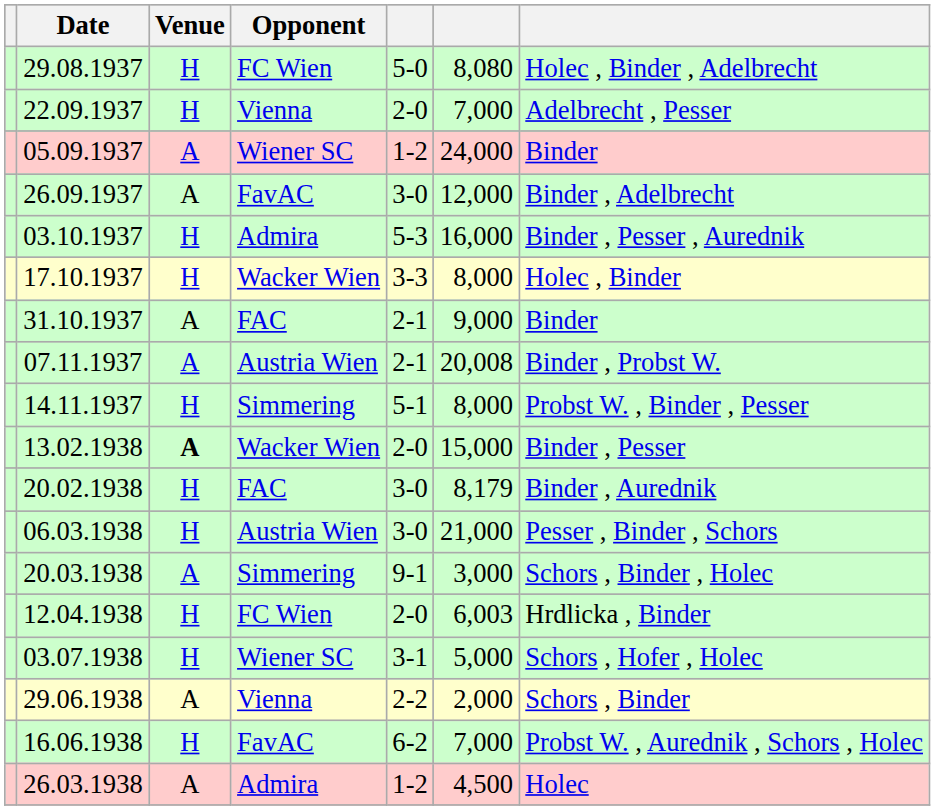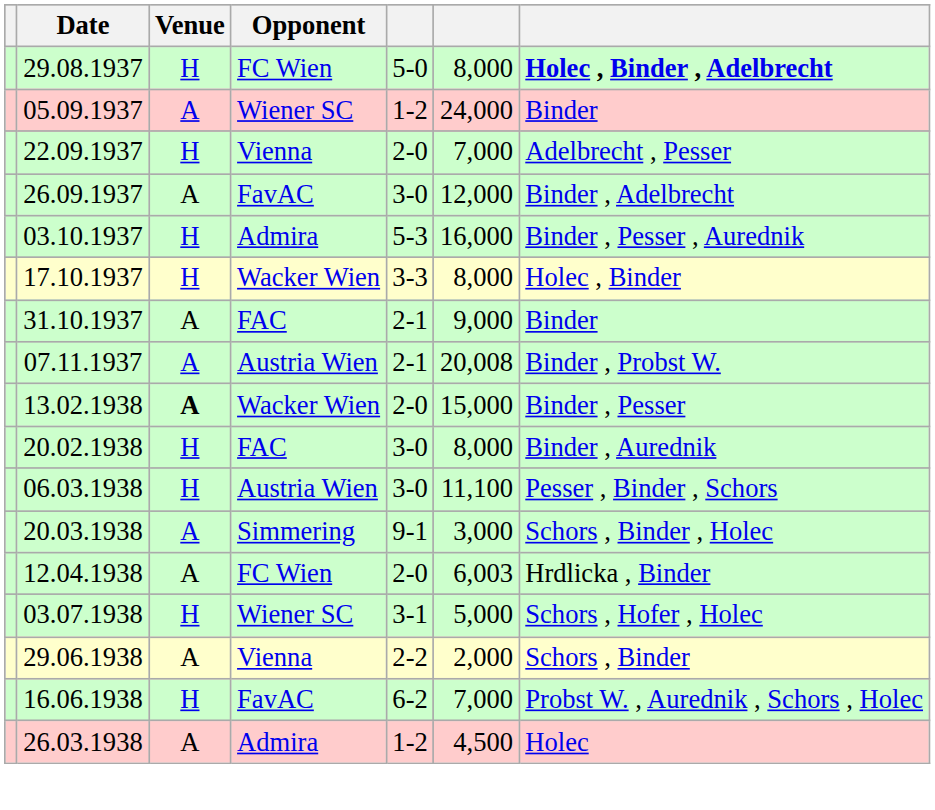 <table class="wikitable" Style="text-align: center">
 <tr>
 <th></th>
 <th>Date</th>
 <th>Venue</th>
 <th>Opponent</th>
 <th></th>
 <th></th>
 <th></th>
 </tr>
 <tr style="background:#cfc">
 <td></td>
 <td>29.08.1937</td>
 <td><a href='#'>H</a></td>
 <td align="left"><a href='#'>FC Wien</a></td>
 <td>5-0</td>
-<td align="right">8,080</td>
-<td align="left"><a href='#'>Holec</a> , <a href='#'>Binder</a>   , <a href='#'>Adelbrecht</a> </td>
+<td align="right">8,000</td>
+<td align="left"><strong><a href='#'>Holec</a> , <a href='#'>Binder</a>   , <a href='#'>Adelbrecht</a> </strong></td>
+</tr>
+<tr style="background:#fcc">
+<td></td>
+<td>05.09.1937</td>
+<td><a href='#'>A</a></td>
+<td align="left"><a href='#'>Wiener SC</a></td>
+<td>1-2</td>
+<td align="right">24,000</td>
+<td align="left"><a href='#'>Binder</a> </td>
 </tr>
 <tr style="background:#cfc">
 <td></td>
 <td>22.09.1937</td>
 <td><a href='#'>H</a></td>
 <td align="left"><a href='#'>Vienna</a></td>
 <td>2-0</td>
 <td align="right">7,000</td>
 <td align="left"><a href='#'>Adelbrecht</a> , <a href='#'>Pesser</a> </td>
-</tr>
-<tr style="background:#fcc">
-<td></td>
-<td>05.09.1937</td>
-<td><a href='#'>A</a></td>
-<td align="left"><a href='#'>Wiener SC</a></td>
-<td>1-2</td>
-<td align="right">24,000</td>
-<td align="left"><a href='#'>Binder</a> </td>
 </tr>
 <tr style="background:#cfc">
 <td></td>
 <td>26.09.1937</td>
 <td>A</td>
 <td align="left"><a href='#'>FavAC</a></td>
 <td>3-0</td>
 <td align="right">12,000</td>
 <td align="left"><a href='#'>Binder</a>  , <a href='#'>Adelbrecht</a> </td>
 </tr>
 <tr style="background:#cfc">
 <td></td>
 <td>03.10.1937</td>
 <td><a href='#'>H</a></td>
 <td align="left"><a href='#'>Admira</a></td>
 <td>5-3</td>
 <td align="right">16,000</td>
 <td align="left"><a href='#'>Binder</a>  , <a href='#'>Pesser</a>  , <a href='#'>Aurednik</a> </td>
 </tr>
 <tr style="background:#ffc">
 <td></td>
 <td>17.10.1937</td>
 <td><a href='#'>H</a></td>
 <td align="left"><a href='#'>Wacker Wien</a></td>
 <td>3-3</td>
 <td align="right">8,000</td>
 <td align="left"><a href='#'>Holec</a> , <a href='#'>Binder</a>  </td>
 </tr>
 <tr style="background:#cfc">
 <td></td>
 <td>31.10.1937</td>
 <td>A</td>
 <td align="left"><a href='#'>FAC</a></td>
 <td>2-1</td>
 <td align="right">9,000</td>
 <td align="left"><a href='#'>Binder</a>  </td>
 </tr>
 <tr style="background:#cfc">
 <td></td>
 <td>07.11.1937</td>
 <td><a href='#'>A</a></td>
 <td align="left"><a href='#'>Austria Wien</a></td>
 <td>2-1</td>
 <td align="right">20,008</td>
 <td align="left"><a href='#'>Binder</a> , <a href='#'>Probst W.</a> </td>
 </tr>
 <tr style="background:#cfc">
 <td></td>
-<td>14.11.1937</td>
-<td><a href='#'>H</a></td>
-<td align="left"><a href='#'>Simmering</a></td>
-<td>5-1</td>
-<td align="right">8,000</td>
-<td align="left"><a href='#'>Probst W.</a>  , <a href='#'>Binder</a> , <a href='#'>Pesser</a>  </td>
-</tr>
-<tr style="background:#cfc">
-<td></td>
 <td>13.02.1938</td>
 <td><strong>A</strong></td>
 <td align="left"><a href='#'>Wacker Wien</a></td>
 <td>2-0</td>
 <td align="right">15,000</td>
 <td align="left"><a href='#'>Binder</a> , <a href='#'>Pesser</a> </td>
 </tr>
 <tr style="background:#cfc">
 <td></td>
 <td>20.02.1938</td>
 <td><a href='#'>H</a></td>
 <td align="left"><a href='#'>FAC</a></td>
 <td>3-0</td>
-<td align="right">8,179</td>
+<td align="right">8,000</td>
 <td align="left"><a href='#'>Binder</a>  , <a href='#'>Aurednik</a> </td>
 </tr>
 <tr style="background:#cfc">
 <td></td>
 <td>06.03.1938</td>
 <td><a href='#'>H</a></td>
 <td align="left"><a href='#'>Austria Wien</a></td>
 <td>3-0</td>
-<td align="right">21,000</td>
+<td align="right">11,100</td>
 <td align="left"><a href='#'>Pesser</a> , <a href='#'>Binder</a> , <a href='#'>Schors</a> </td>
 </tr>
 <tr style="background:#cfc">
 <td></td>
 <td>20.03.1938</td>
 <td><a href='#'>A</a></td>
 <td align="left"><a href='#'>Simmering</a></td>
 <td>9-1</td>
 <td align="right">3,000</td>
 <td align="left"><a href='#'>Schors</a>    , <a href='#'>Binder</a>  , <a href='#'>Holec</a>   </td>
 </tr>
 <tr style="background:#cfc">
 <td></td>
 <td>12.04.1938</td>
-<td><a href='#'>H</a></td>
+<td>A</td>
 <td align="left"><a href='#'>FC Wien</a></td>
 <td>2-0</td>
 <td align="right">6,003</td>
 <td align="left">Hrdlicka , <a href='#'>Binder</a> </td>
 </tr>
 <tr style="background:#cfc">
 <td></td>
 <td>03.07.1938</td>
 <td><a href='#'>H</a></td>
 <td align="left"><a href='#'>Wiener SC</a></td>
 <td>3-1</td>
 <td align="right">5,000</td>
 <td align="left"><a href='#'>Schors</a> , <a href='#'>Hofer</a> , <a href='#'>Holec</a> </td>
 </tr>
 <tr style="background:#ffc">
 <td></td>
 <td>29.06.1938</td>
 <td>A</td>
 <td align="left"><a href='#'>Vienna</a></td>
 <td>2-2</td>
 <td align="right">2,000</td>
 <td align="left"><a href='#'>Schors</a> , <a href='#'>Binder</a> </td>
 </tr>
 <tr style="background:#cfc">
 <td></td>
 <td>16.06.1938</td>
 <td><a href='#'>H</a></td>
 <td align="left"><a href='#'>FavAC</a></td>
 <td>6-2</td>
 <td align="right">7,000</td>
 <td align="left"><a href='#'>Probst W.</a>   , <a href='#'>Aurednik</a> , <a href='#'>Schors</a> , <a href='#'>Holec</a> </td>
 </tr>
 <tr style="background:#fcc">
 <td></td>
 <td>26.03.1938</td>
 <td>A</td>
 <td align="left"><a href='#'>Admira</a></td>
 <td>1-2</td>
 <td align="right">4,500</td>
 <td align="left"><a href='#'>Holec</a> </td>
 </tr>
 </table>
